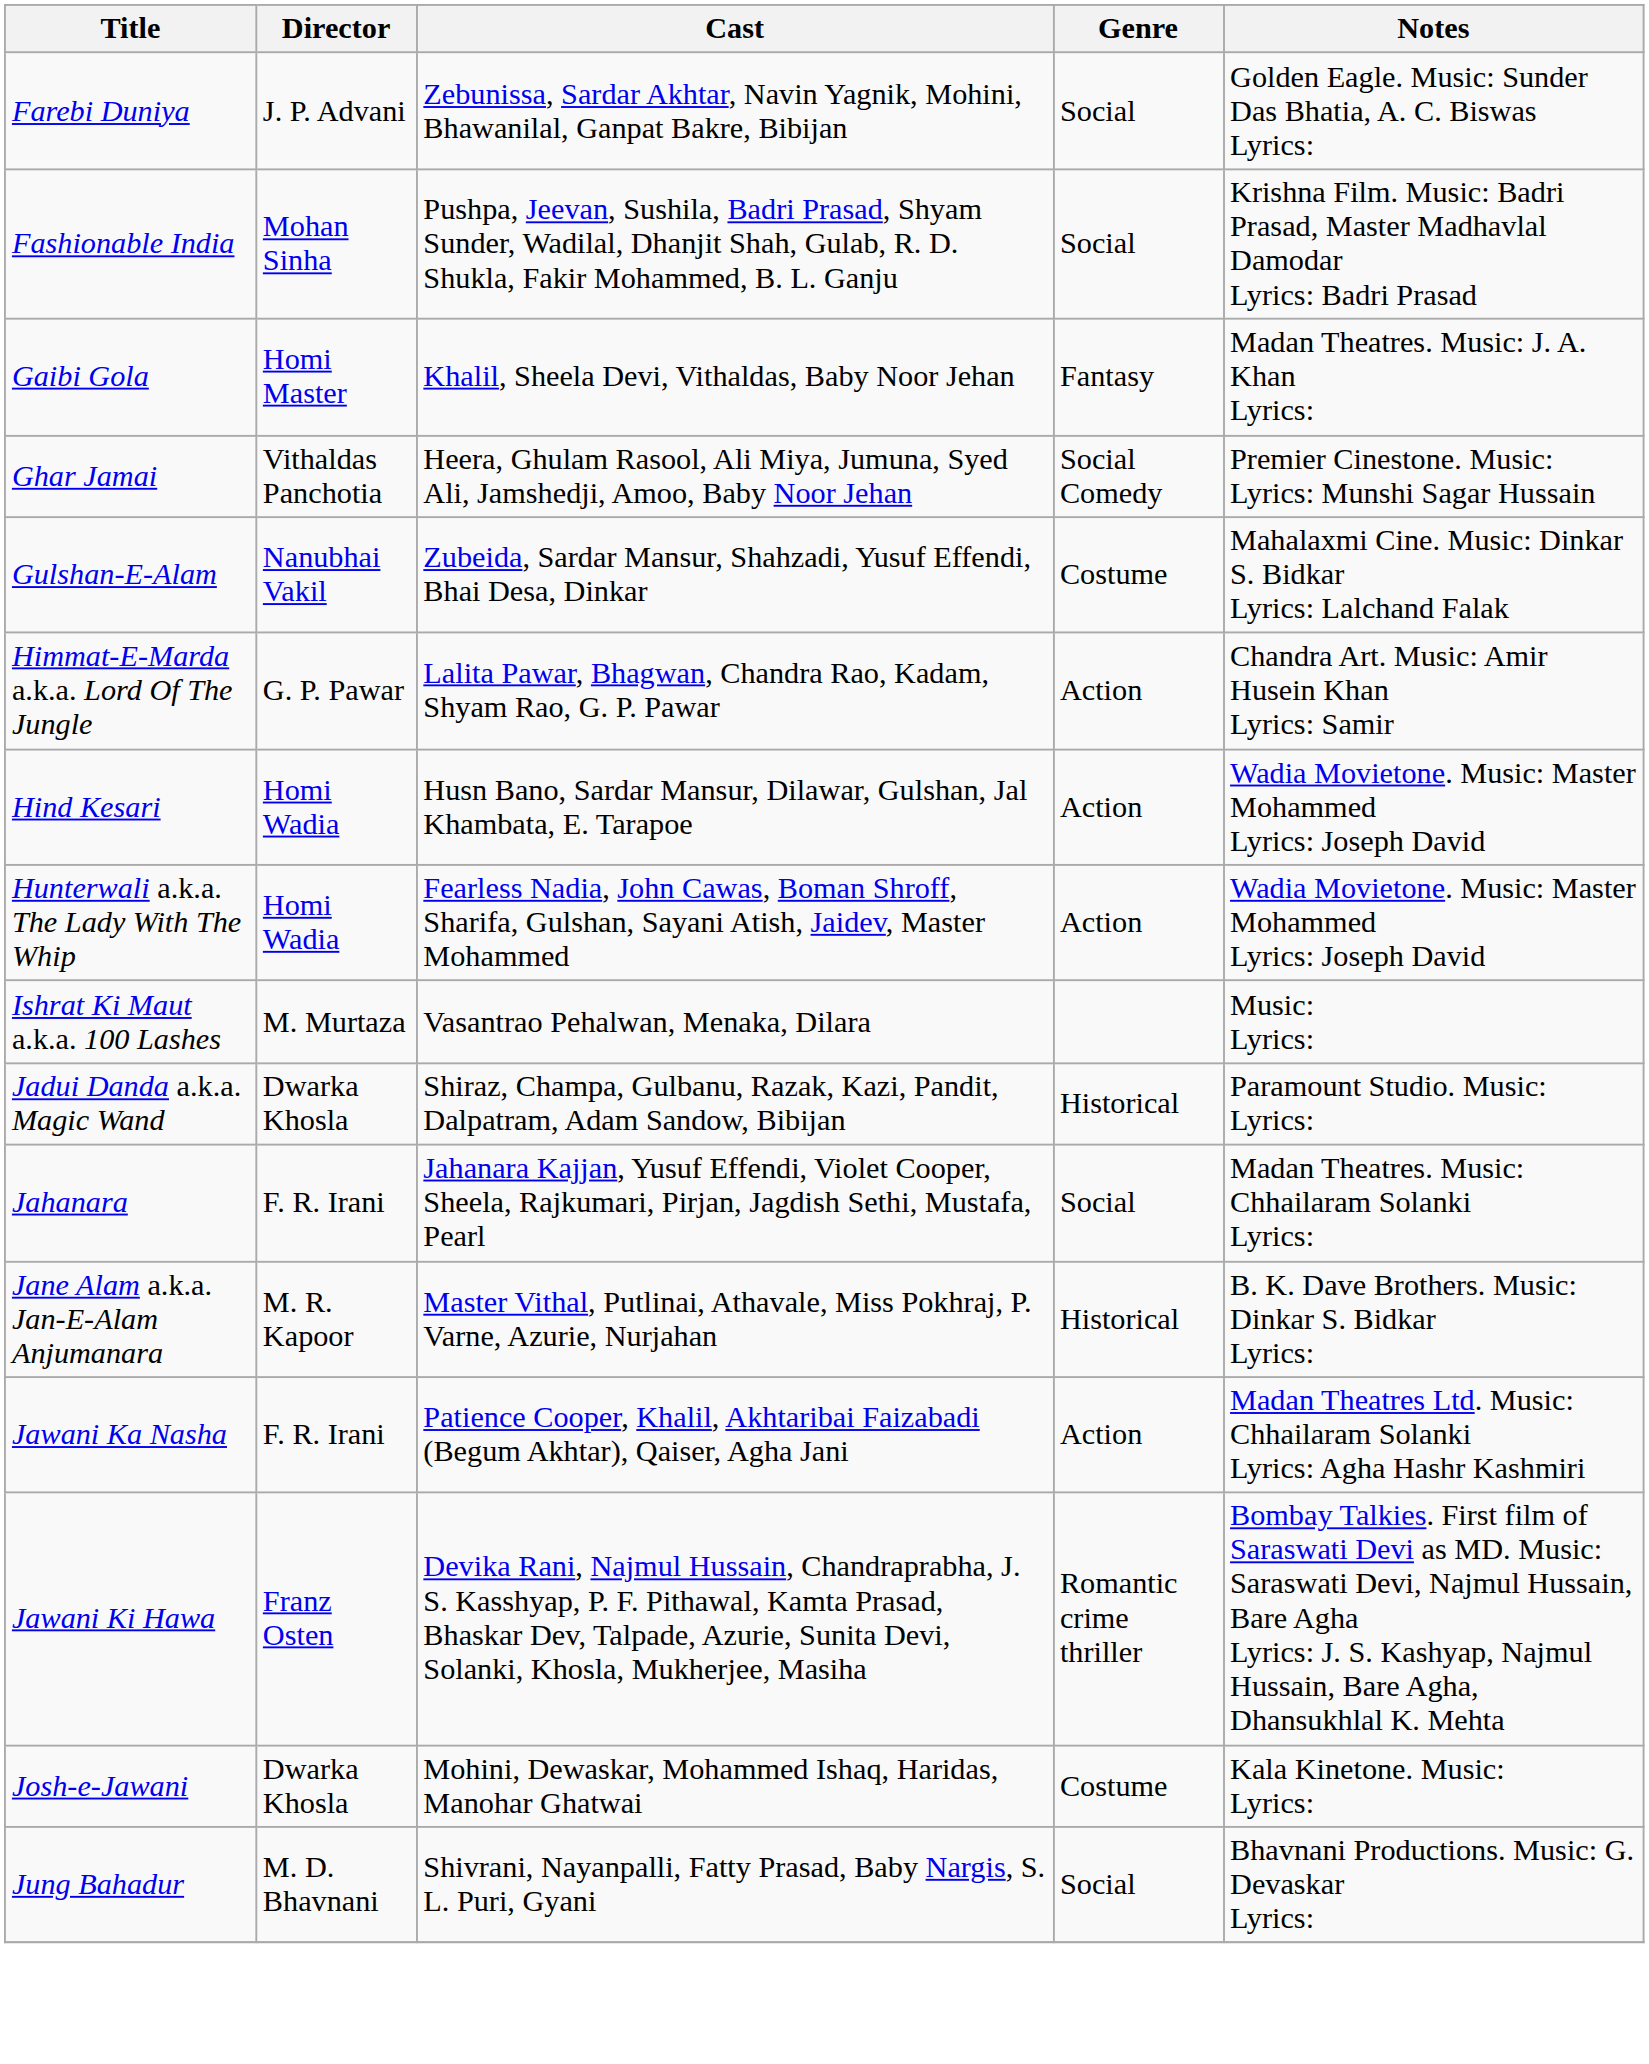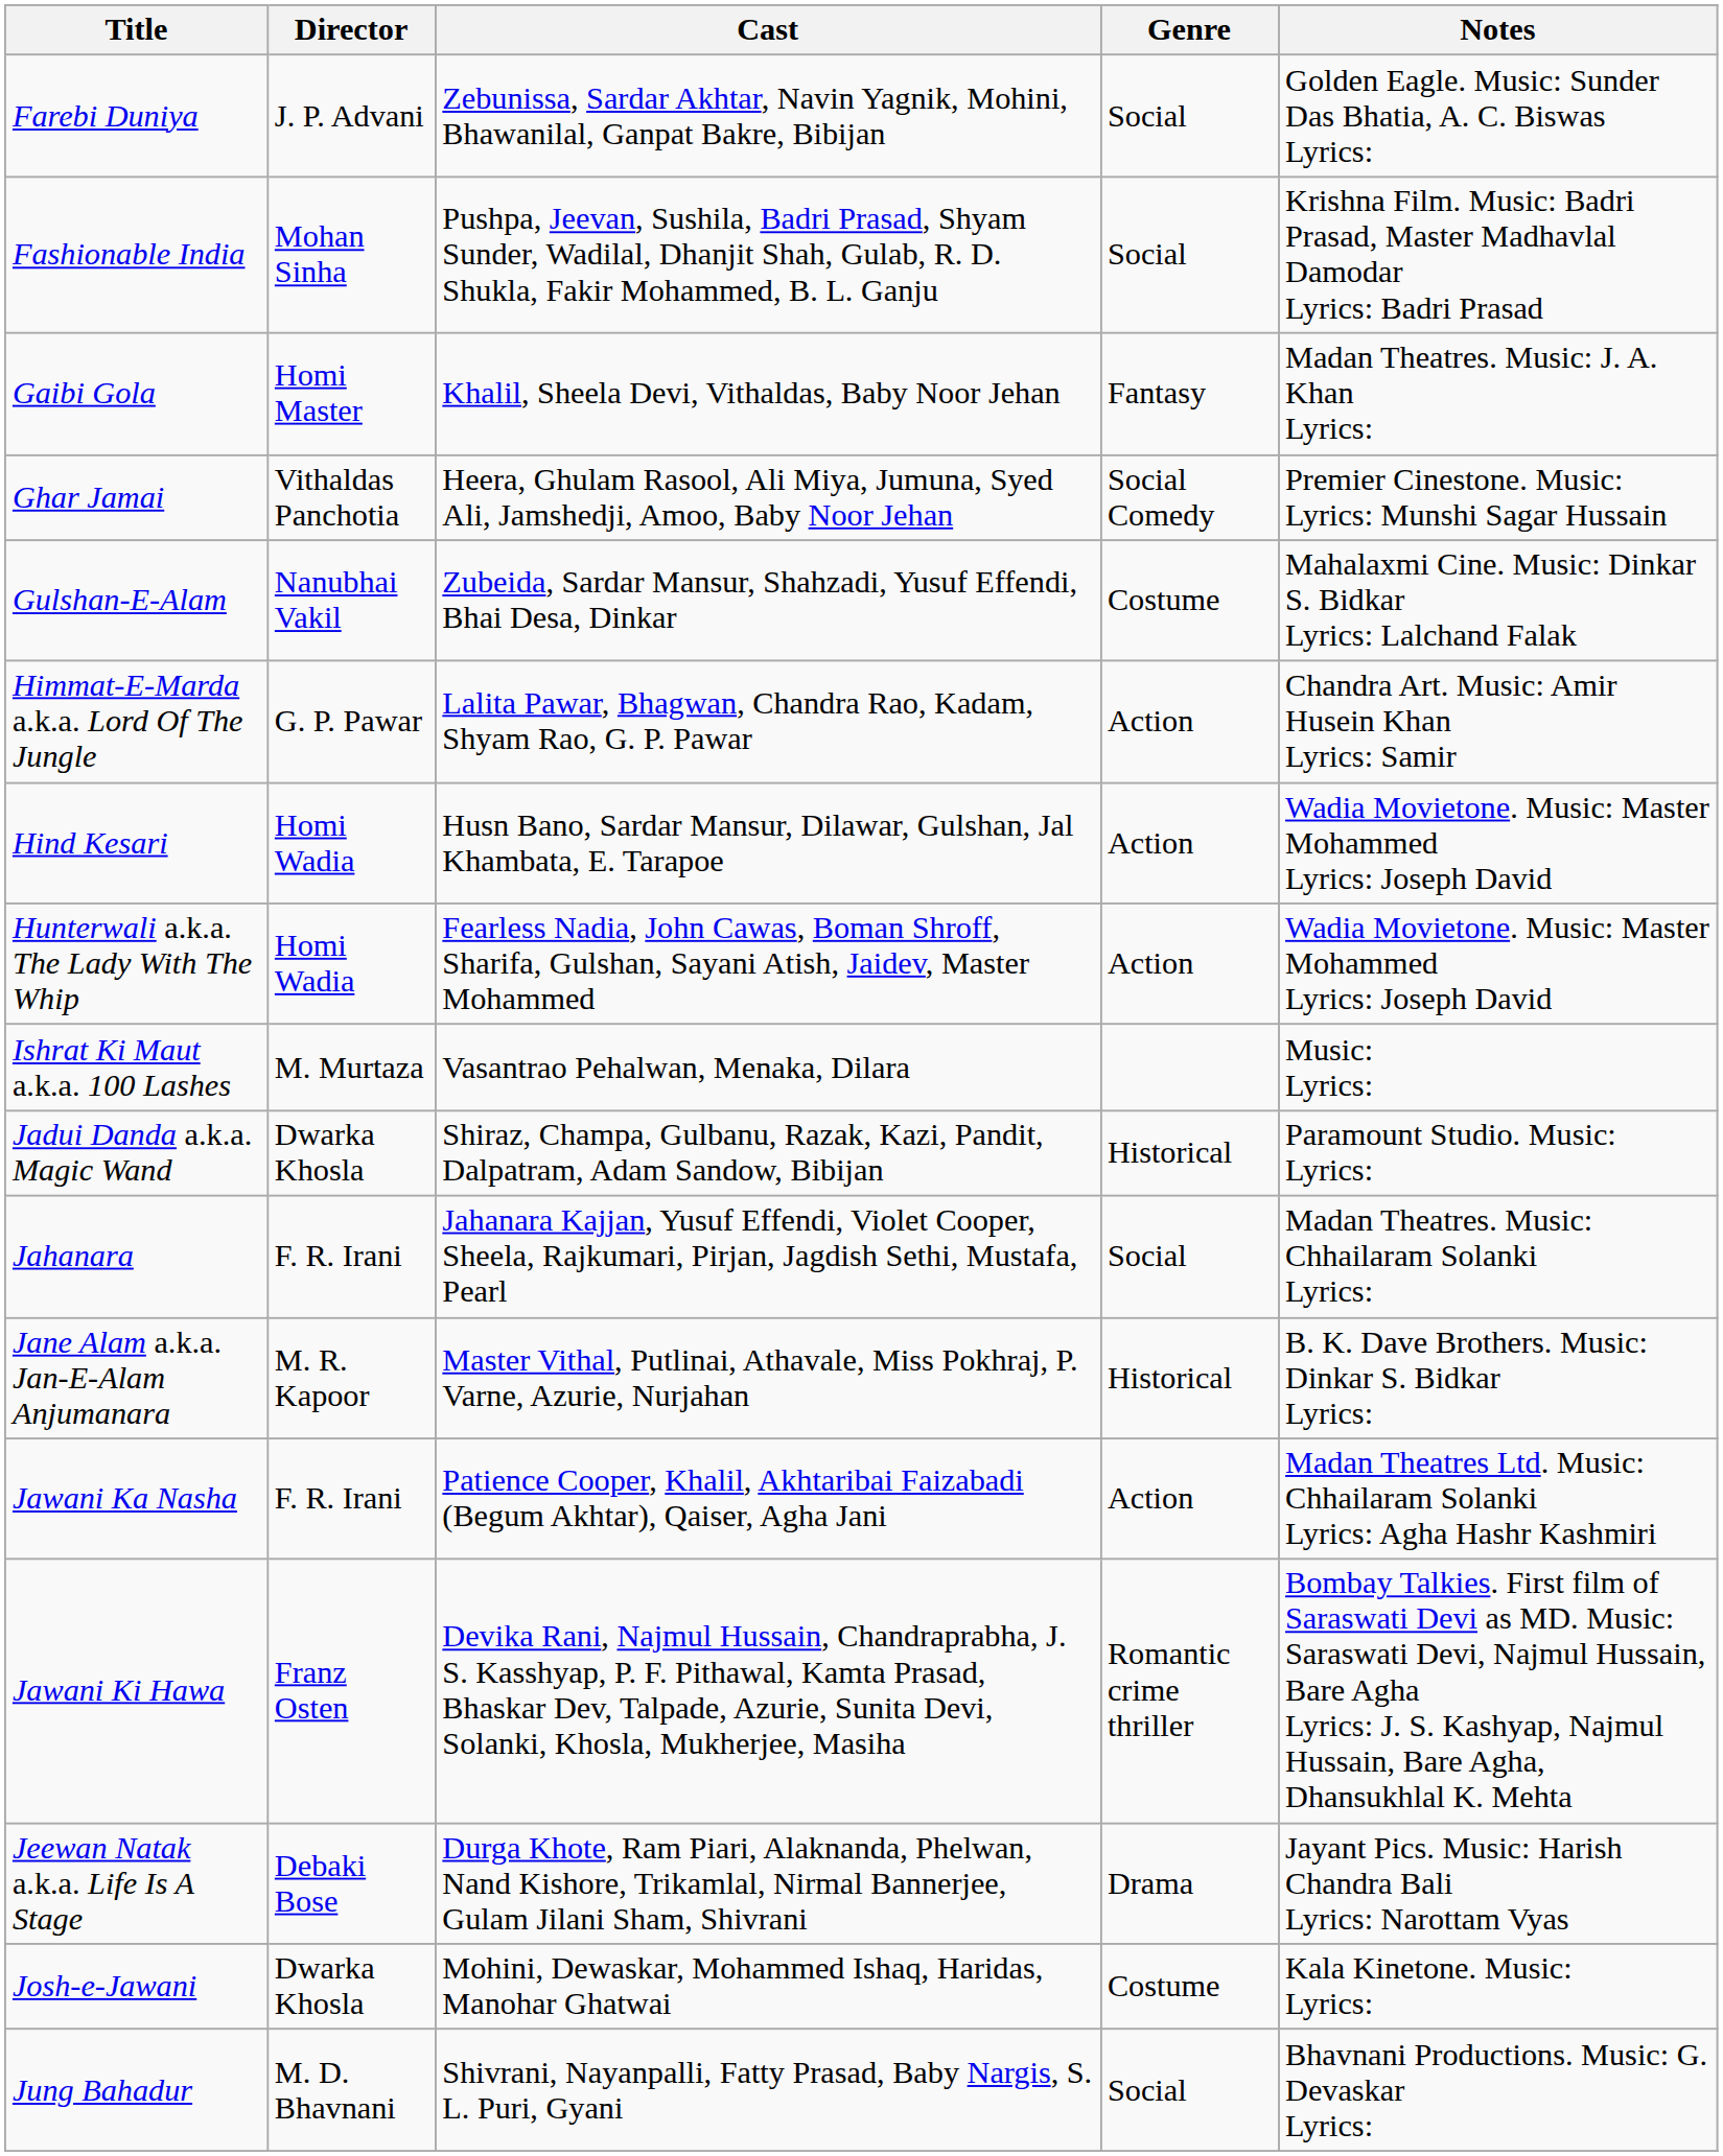 <table class="wikitable">
 <tr>
 <th>Title</th>
 <th>Director</th>
 <th>Cast</th>
 <th>Genre</th>
 <th>Notes</th>
 </tr>
 <tr>
 <td><em><a href='#'>Farebi Duniya</a></em></td>
 <td>J. P. Advani</td>
 <td><a href='#'>Zebunissa</a>, <a href='#'>Sardar Akhtar</a>, Navin Yagnik, Mohini, Bhawanilal, Ganpat Bakre, Bibijan</td>
 <td>Social</td>
 <td>Golden Eagle.  Music: Sunder Das Bhatia, A. C. Biswas<br>Lyrics:</td>
 </tr>
 <tr>
 <td><em><a href='#'>Fashionable India</a></em></td>
 <td><a href='#'>Mohan Sinha</a></td>
 <td>Pushpa, <a href='#'>Jeevan</a>, Sushila, <a href='#'>Badri Prasad</a>, Shyam Sunder, Wadilal, Dhanjit Shah, Gulab, R. D. Shukla, Fakir Mohammed, B. L. Ganju</td>
 <td>Social</td>
 <td>Krishna Film.  Music: Badri Prasad, Master Madhavlal Damodar<br>Lyrics: Badri Prasad</td>
 </tr>
 <tr>
 <td><em><a href='#'>Gaibi Gola</a></em></td>
 <td><a href='#'>Homi Master</a></td>
 <td><a href='#'>Khalil</a>, Sheela Devi, Vithaldas, Baby Noor Jehan</td>
 <td>Fantasy</td>
 <td>Madan Theatres. Music: J. A. Khan<br>Lyrics:</td>
 </tr>
 <tr>
 <td><em><a href='#'>Ghar Jamai</a></em></td>
 <td>Vithaldas Panchotia</td>
 <td>Heera, Ghulam Rasool, Ali Miya, Jumuna, Syed Ali, Jamshedji, Amoo, Baby <a href='#'>Noor Jehan</a></td>
 <td>Social Comedy</td>
 <td>Premier Cinestone.  Music: <br>Lyrics: Munshi Sagar Hussain</td>
 </tr>
 <tr>
 <td><em><a href='#'>Gulshan-E-Alam</a></em></td>
 <td><a href='#'>Nanubhai Vakil</a></td>
 <td><a href='#'>Zubeida</a>, Sardar Mansur, Shahzadi, Yusuf Effendi, Bhai Desa, Dinkar</td>
 <td>Costume</td>
 <td>Mahalaxmi Cine. Music: Dinkar S. Bidkar<br>Lyrics: Lalchand Falak</td>
 </tr>
 <tr>
 <td><em><a href='#'>Himmat-E-Marda</a></em> a.k.a. <em>Lord Of The Jungle</em></td>
 <td>G. P. Pawar</td>
 <td><a href='#'>Lalita Pawar</a>, <a href='#'>Bhagwan</a>, Chandra Rao, Kadam, Shyam Rao, G. P. Pawar</td>
 <td>Action</td>
 <td>Chandra Art.  Music: Amir Husein Khan<br>Lyrics: Samir</td>
 </tr>
 <tr>
 <td><em><a href='#'>Hind Kesari</a></em></td>
 <td><a href='#'>Homi Wadia</a></td>
 <td>Husn Bano, Sardar Mansur, Dilawar, Gulshan, Jal Khambata, E. Tarapoe</td>
 <td>Action</td>
 <td><a href='#'>Wadia Movietone</a>. Music: Master Mohammed<br>Lyrics: Joseph David</td>
 </tr>
 <tr>
 <td><em><a href='#'>Hunterwali</a></em> a.k.a. <em>The Lady With The Whip</em></td>
 <td><a href='#'>Homi Wadia</a></td>
 <td><a href='#'>Fearless Nadia</a>, <a href='#'>John Cawas</a>, <a href='#'>Boman Shroff</a>, Sharifa, Gulshan, Sayani Atish, <a href='#'>Jaidev</a>, Master Mohammed</td>
 <td>Action</td>
 <td><a href='#'>Wadia Movietone</a>. Music: Master Mohammed<br>Lyrics: Joseph David</td>
 </tr>
 <tr>
 <td><em><a href='#'>Ishrat Ki Maut</a></em> a.k.a. <em>100 Lashes</em></td>
 <td>M. Murtaza</td>
 <td>Vasantrao Pehalwan, Menaka, Dilara</td>
 <td></td>
 <td>Music: <br>Lyrics:</td>
 </tr>
 <tr>
 <td><em><a href='#'>Jadui Danda</a></em> a.k.a. <em>Magic Wand</em></td>
 <td>Dwarka Khosla</td>
 <td>Shiraz, Champa, Gulbanu, Razak, Kazi, Pandit, Dalpatram, Adam Sandow, Bibijan</td>
 <td>Historical</td>
 <td>Paramount Studio. Music: <br>Lyrics:</td>
 </tr>
 <tr>
 <td><em><a href='#'>Jahanara</a></em></td>
 <td>F. R. Irani</td>
 <td><a href='#'>Jahanara Kajjan</a>, Yusuf Effendi, Violet Cooper, Sheela, Rajkumari, Pirjan, Jagdish Sethi, Mustafa, Pearl</td>
 <td>Social</td>
 <td>Madan Theatres. Music: Chhailaram Solanki<br>Lyrics:</td>
 </tr>
 <tr>
 <td><em><a href='#'>Jane Alam</a></em>  a.k.a. <em>Jan-E-Alam Anjumanara</em></td>
 <td>M. R. Kapoor</td>
 <td><a href='#'>Master Vithal</a>, Putlinai, Athavale, Miss Pokhraj, P. Varne, Azurie, Nurjahan</td>
 <td>Historical</td>
 <td>B. K. Dave Brothers. Music: Dinkar S. Bidkar<br>Lyrics:</td>
 </tr>
 <tr>
 <td><em><a href='#'>Jawani Ka Nasha</a></em></td>
 <td>F. R. Irani</td>
 <td><a href='#'>Patience Cooper</a>, <a href='#'>Khalil</a>, <a href='#'>Akhtaribai Faizabadi</a> (Begum Akhtar), Qaiser, Agha Jani</td>
 <td>Action</td>
 <td><a href='#'>Madan Theatres Ltd</a>.  Music: Chhailaram Solanki<br>Lyrics: Agha Hashr Kashmiri</td>
 </tr>
 <tr>
 <td><em><a href='#'>Jawani Ki Hawa</a></em></td>
 <td><a href='#'>Franz Osten</a></td>
 <td><a href='#'>Devika Rani</a>, <a href='#'>Najmul Hussain</a>, Chandraprabha, J. S. Kasshyap, P. F. Pithawal, Kamta Prasad, Bhaskar Dev, Talpade, Azurie, Sunita Devi, Solanki, Khosla, Mukherjee, Masiha</td>
 <td>Romantic crime thriller</td>
 <td><a href='#'>Bombay Talkies</a>. First film of <a href='#'>Saraswati Devi</a> as MD. Music: Saraswati Devi, Najmul Hussain, Bare Agha<br>Lyrics: J. S. Kashyap, Najmul Hussain, Bare Agha, Dhansukhlal K. Mehta</td>
 </tr>
 <tr>
+<td><em><a href='#'>Jeewan Natak</a></em> a.k.a. <em>Life Is A Stage</em></td>
+<td><a href='#'>Debaki Bose</a></td>
+<td><a href='#'>Durga Khote</a>, Ram Piari, Alaknanda, Phelwan, Nand Kishore, Trikamlal, Nirmal Bannerjee, Gulam Jilani Sham, Shivrani</td>
+<td>Drama</td>
+<td>Jayant Pics. Music: Harish Chandra Bali<br>Lyrics: Narottam Vyas</td>
+</tr>
+<tr>
 <td><em><a href='#'>Josh-e-Jawani</a></em></td>
 <td>Dwarka Khosla</td>
 <td>Mohini, Dewaskar, Mohammed Ishaq,  Haridas, Manohar Ghatwai</td>
 <td>Costume</td>
 <td>Kala Kinetone. Music: <br>Lyrics:</td>
 </tr>
 <tr>
 <td><em><a href='#'>Jung Bahadur</a></em></td>
 <td>M. D. Bhavnani</td>
 <td>Shivrani, Nayanpalli, Fatty Prasad, Baby <a href='#'>Nargis</a>, S. L. Puri, Gyani</td>
 <td>Social</td>
 <td>Bhavnani Productions. Music: G. Devaskar<br>Lyrics:</td>
 </tr>
 <tr>
 </tr>
 </table>
